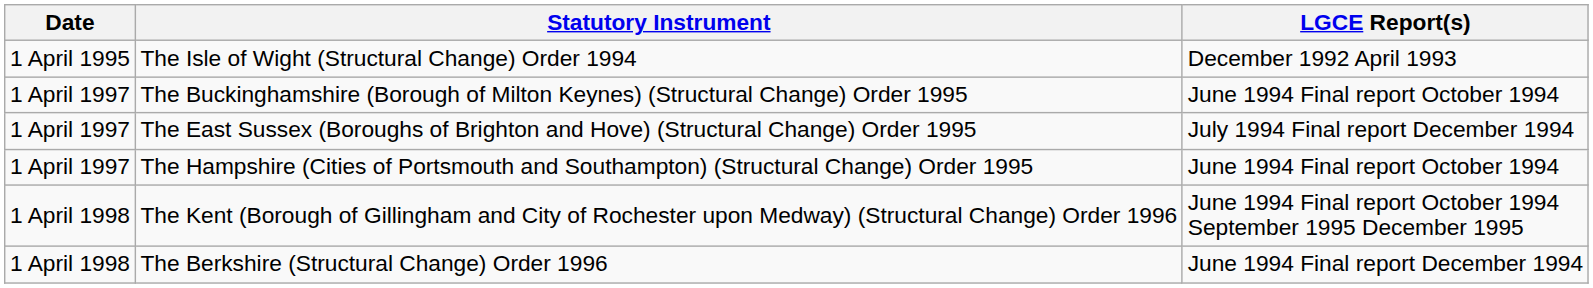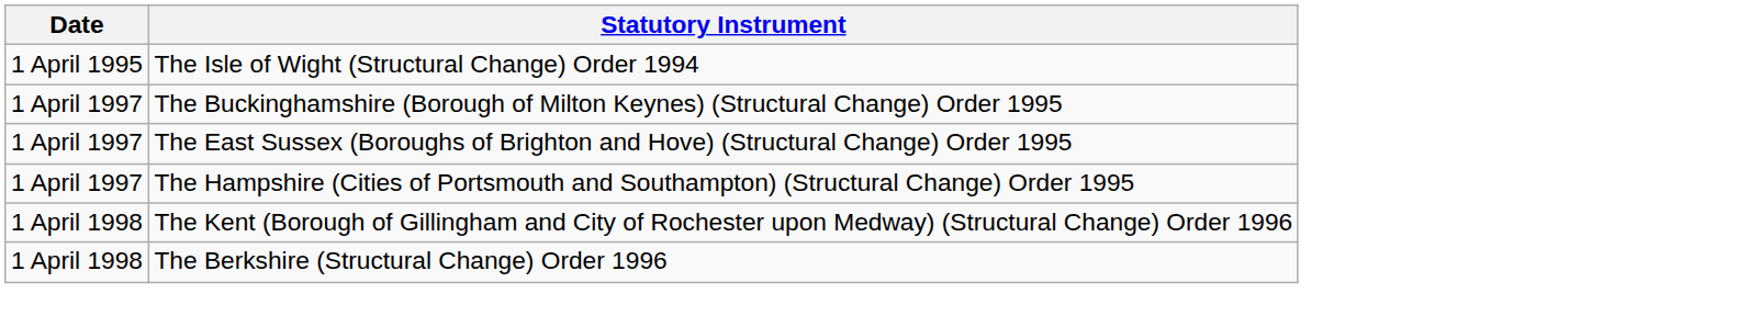 <table class="wikitable sortable">
 <tr>
 <th>Date</th>
 <th><a href='#'>Statutory Instrument</a></th>
-<th><a href='#'>LGCE</a> Report(s)</th>
 </tr>
 <tr>
 <td>1 April 1995</td>
 <td>The Isle of Wight (Structural Change) Order 1994</td>
-<td> December 1992  April 1993</td>
 </tr>
 <tr>
 <td>1 April 1997</td>
 <td>The Buckinghamshire (Borough of Milton Keynes) (Structural Change) Order 1995</td>
-<td> June 1994 Final report October 1994</td>
 </tr>
 <tr>
 <td>1 April 1997</td>
 <td>The East Sussex (Boroughs of Brighton and Hove) (Structural Change) Order 1995</td>
-<td> July 1994 Final report December 1994</td>
 </tr>
 <tr>
 <td>1 April 1997</td>
 <td>The Hampshire (Cities of Portsmouth and Southampton) (Structural Change) Order 1995</td>
-<td> June 1994 Final report October 1994</td>
 </tr>
 <tr>
 <td>1 April 1998</td>
 <td>The Kent (Borough of Gillingham and City of Rochester upon Medway) (Structural Change) Order 1996</td>
-<td> June 1994 Final report October 1994<br> September 1995  December 1995</td>
 </tr>
 <tr>
 <td>1 April 1998</td>
 <td>The Berkshire (Structural Change) Order 1996</td>
-<td> June 1994 Final report December 1994</td>
 </tr>
 </table>
